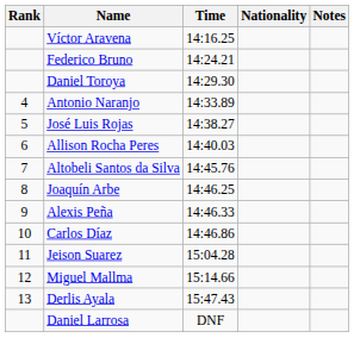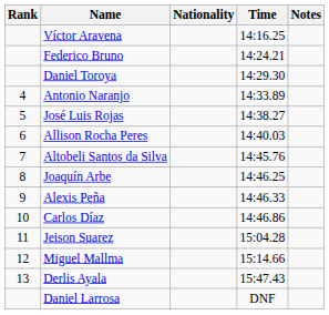 <table class="wikitable sortable" style="text-align:center">
 <tr>
 <th>Rank</th>
 <th>Name</th>
+<th>Nationality</th>
 <th>Time</th>
-<th>Nationality</th>
 <th>Notes</th>
 </tr>
 <tr>
 <td align=center></td>
 <td align=left><a href='#'>Víctor Aravena</a></td>
+<td align=left></td>
 <td>14:16.25</td>
-<td align=left></td>
 <td></td>
 </tr>
 <tr>
 <td align=center></td>
 <td align=left><a href='#'>Federico Bruno</a></td>
+<td align=left></td>
 <td>14:24.21</td>
-<td align=left></td>
 <td></td>
 </tr>
 <tr>
 <td align=center></td>
 <td align=left><a href='#'>Daniel Toroya</a></td>
+<td align=left></td>
 <td>14:29.30</td>
-<td align=left></td>
 <td></td>
 </tr>
 <tr>
 <td align=center>4</td>
 <td align=left><a href='#'>Antonio Naranjo</a></td>
+<td align=left></td>
 <td>14:33.89</td>
-<td align=left></td>
 <td></td>
 </tr>
 <tr>
 <td align=center>5</td>
 <td align=left><a href='#'>José Luis Rojas</a></td>
+<td align=left></td>
 <td>14:38.27</td>
-<td align=left></td>
 <td></td>
 </tr>
 <tr>
 <td align=center>6</td>
 <td align=left><a href='#'>Allison Rocha Peres</a></td>
+<td align=left></td>
 <td>14:40.03</td>
-<td align=left></td>
 <td></td>
 </tr>
 <tr>
 <td align=center>7</td>
 <td align=left><a href='#'>Altobeli Santos da Silva</a></td>
+<td align=left></td>
 <td>14:45.76</td>
-<td align=left></td>
 <td></td>
 </tr>
 <tr>
 <td align=center>8</td>
 <td align=left><a href='#'>Joaquín Arbe</a></td>
+<td align=left></td>
 <td>14:46.25</td>
-<td align=left></td>
 <td></td>
 </tr>
 <tr>
 <td align=center>9</td>
 <td align=left><a href='#'>Alexis Peña</a></td>
+<td align=left></td>
 <td>14:46.33</td>
-<td align=left></td>
 <td></td>
 </tr>
 <tr>
 <td align=center>10</td>
 <td align=left><a href='#'>Carlos Díaz</a></td>
+<td align=left></td>
 <td>14:46.86</td>
-<td align=left></td>
 <td></td>
 </tr>
 <tr>
 <td align=center>11</td>
 <td align=left><a href='#'>Jeison Suarez</a></td>
+<td align=left></td>
 <td>15:04.28</td>
-<td align=left></td>
 <td></td>
 </tr>
 <tr>
 <td align=center>12</td>
 <td align=left><a href='#'>Miguel Mallma</a></td>
+<td align=left></td>
 <td>15:14.66</td>
-<td align=left></td>
 <td></td>
 </tr>
 <tr>
 <td align=center>13</td>
 <td align=left><a href='#'>Derlis Ayala</a></td>
+<td align=left></td>
 <td>15:47.43</td>
-<td align=left></td>
 <td></td>
 </tr>
 <tr>
 <td align=center></td>
 <td align=left><a href='#'>Daniel Larrosa</a></td>
+<td align=left></td>
 <td>DNF</td>
-<td align=left></td>
 <td></td>
 </tr>
 </table>
